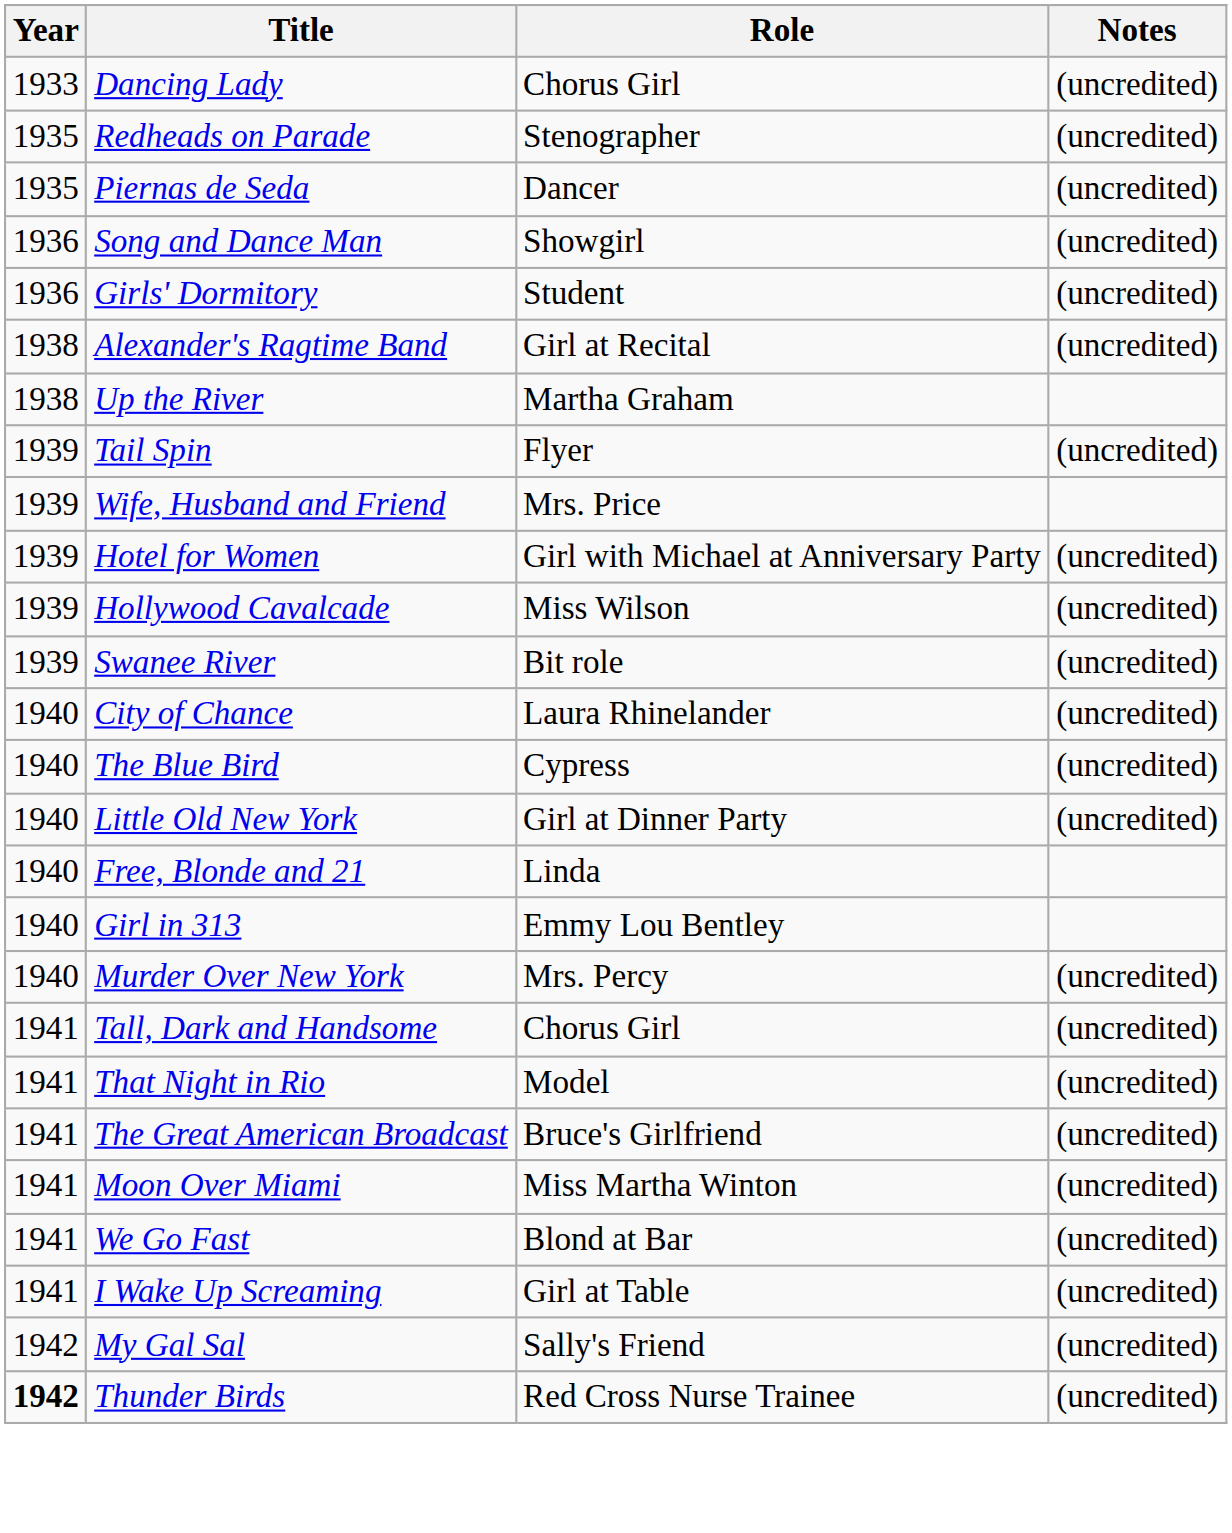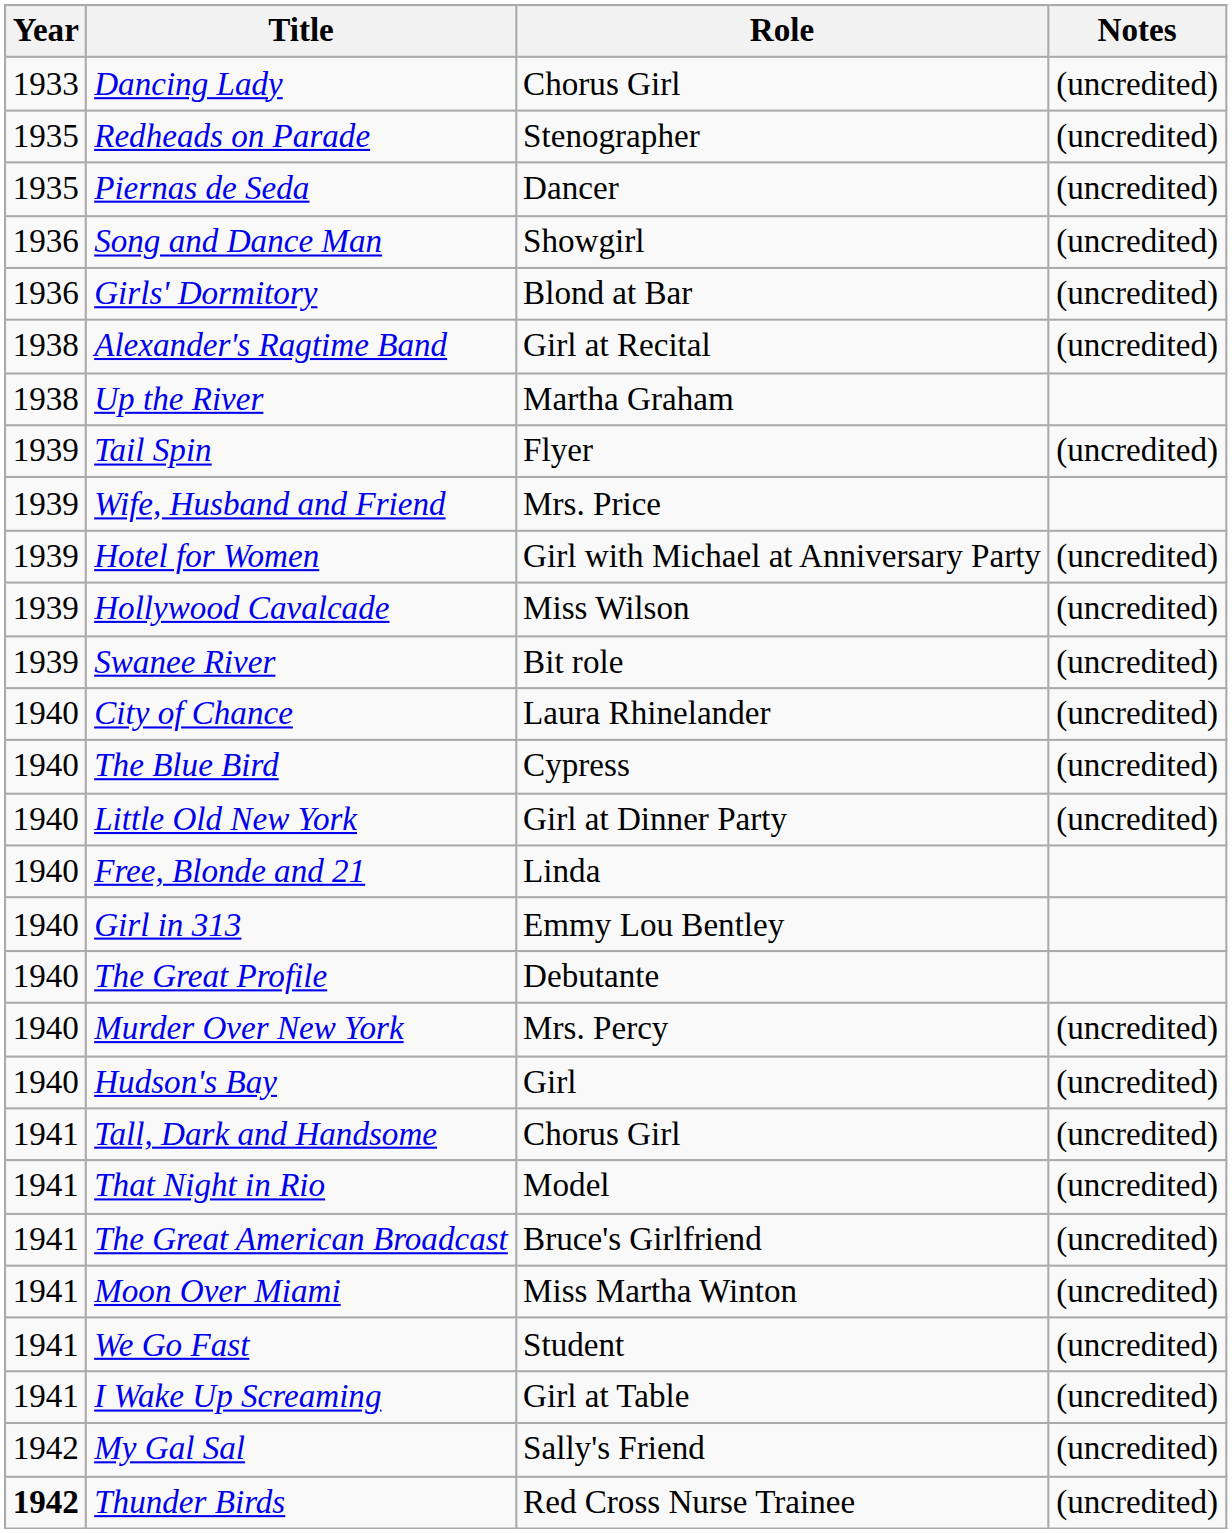 <table class="wikitable sortable">
 <tr>
 <th>Year</th>
 <th>Title</th>
 <th>Role</th>
 <th class="unsortable">Notes</th>
 </tr>
 <tr>
 <td>1933</td>
 <td><em><a href='#'>Dancing Lady</a></em></td>
 <td>Chorus Girl</td>
 <td>(uncredited)</td>
 </tr>
 <tr>
 <td>1935</td>
 <td><em><a href='#'>Redheads on Parade</a></em></td>
 <td>Stenographer</td>
 <td>(uncredited)</td>
 </tr>
 <tr>
 <td>1935</td>
 <td><em><a href='#'>Piernas de Seda</a></em></td>
 <td>Dancer</td>
 <td>(uncredited)</td>
 </tr>
 <tr>
 <td>1936</td>
 <td><em><a href='#'>Song and Dance Man</a></em></td>
 <td>Showgirl</td>
 <td>(uncredited)</td>
 </tr>
 <tr>
 <td>1936</td>
 <td><em><a href='#'>Girls' Dormitory</a></em></td>
-<td>Student</td>
+<td>Blond at Bar</td>
 <td>(uncredited)</td>
 </tr>
 <tr>
 <td>1938</td>
 <td><em><a href='#'>Alexander's Ragtime Band</a></em></td>
 <td>Girl at Recital</td>
 <td>(uncredited)</td>
 </tr>
 <tr>
 <td>1938</td>
 <td><em><a href='#'>Up the River</a></em></td>
 <td>Martha Graham</td>
 <td></td>
 </tr>
 <tr>
 <td>1939</td>
 <td><em><a href='#'>Tail Spin</a></em></td>
 <td>Flyer</td>
 <td>(uncredited)</td>
 </tr>
 <tr>
 <td>1939</td>
 <td><em><a href='#'>Wife, Husband and Friend</a></em></td>
 <td>Mrs. Price</td>
 <td></td>
 </tr>
 <tr>
 <td>1939</td>
 <td><em><a href='#'>Hotel for Women</a></em></td>
 <td>Girl with Michael at Anniversary Party</td>
 <td>(uncredited)</td>
 </tr>
 <tr>
 <td>1939</td>
 <td><em><a href='#'>Hollywood Cavalcade</a></em></td>
 <td>Miss Wilson</td>
 <td>(uncredited)</td>
 </tr>
 <tr>
 <td>1939</td>
 <td><em><a href='#'>Swanee River</a></em></td>
 <td>Bit role</td>
 <td>(uncredited)</td>
 </tr>
 <tr>
 <td>1940</td>
 <td><em><a href='#'>City of Chance</a></em></td>
 <td>Laura Rhinelander</td>
 <td>(uncredited)</td>
 </tr>
 <tr>
 <td>1940</td>
 <td><em><a href='#'>The Blue Bird</a></em></td>
 <td>Cypress</td>
 <td>(uncredited)</td>
 </tr>
 <tr>
 <td>1940</td>
 <td><em><a href='#'>Little Old New York</a></em></td>
 <td>Girl at Dinner Party</td>
 <td>(uncredited)</td>
 </tr>
 <tr>
 <td>1940</td>
 <td><em><a href='#'>Free, Blonde and 21</a></em></td>
 <td>Linda</td>
 <td></td>
 </tr>
 <tr>
 <td>1940</td>
 <td><em><a href='#'>Girl in 313</a></em></td>
 <td>Emmy Lou Bentley</td>
 <td></td>
 </tr>
 <tr>
 <td>1940</td>
+<td><em><a href='#'>The Great Profile</a></em></td>
+<td>Debutante</td>
+<td></td>
+</tr>
+<tr>
+<td>1940</td>
 <td><em><a href='#'>Murder Over New York</a></em></td>
 <td>Mrs. Percy</td>
+<td>(uncredited)</td>
+</tr>
+<tr>
+<td>1940</td>
+<td><em><a href='#'>Hudson's Bay</a></em></td>
+<td>Girl</td>
 <td>(uncredited)</td>
 </tr>
 <tr>
 <td>1941</td>
 <td><em><a href='#'>Tall, Dark and Handsome</a></em></td>
 <td>Chorus Girl</td>
 <td>(uncredited)</td>
 </tr>
 <tr>
 <td>1941</td>
 <td><em><a href='#'>That Night in Rio</a></em></td>
 <td>Model</td>
 <td>(uncredited)</td>
 </tr>
 <tr>
 <td>1941</td>
 <td><em><a href='#'>The Great American Broadcast</a></em></td>
 <td>Bruce's Girlfriend</td>
 <td>(uncredited)</td>
 </tr>
 <tr>
 <td>1941</td>
 <td><em><a href='#'>Moon Over Miami</a></em></td>
 <td>Miss Martha Winton</td>
 <td>(uncredited)</td>
 </tr>
 <tr>
 <td>1941</td>
 <td><em><a href='#'>We Go Fast</a></em></td>
-<td>Blond at Bar</td>
+<td>Student</td>
 <td>(uncredited)</td>
 </tr>
 <tr>
 <td>1941</td>
 <td><em><a href='#'>I Wake Up Screaming</a></em></td>
 <td>Girl at Table</td>
 <td>(uncredited)</td>
 </tr>
 <tr>
 <td>1942</td>
 <td><em><a href='#'>My Gal Sal</a></em></td>
 <td>Sally's Friend</td>
 <td>(uncredited)</td>
 </tr>
 <tr>
 <td><strong>1942</strong></td>
 <td><em><a href='#'>Thunder Birds</a></em></td>
 <td>Red Cross Nurse Trainee</td>
 <td>(uncredited)</td>
 </tr>
 </table>
